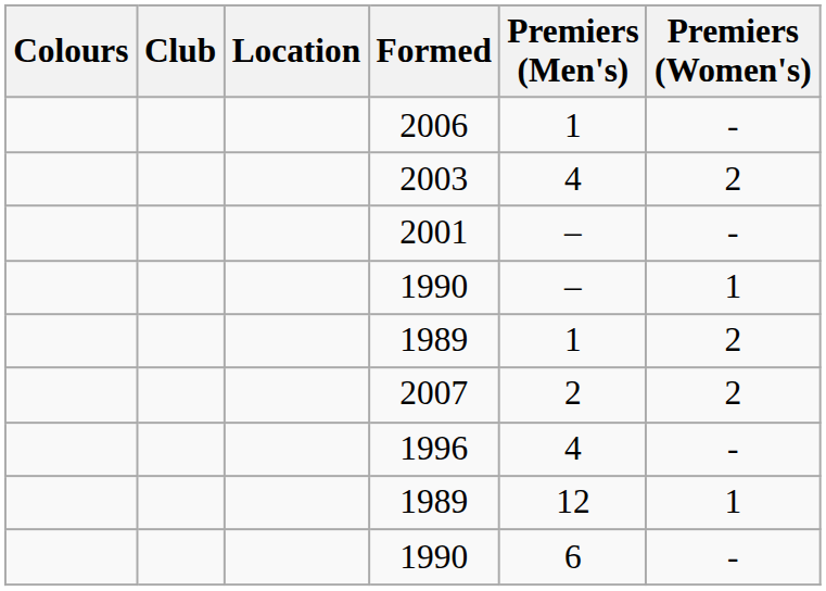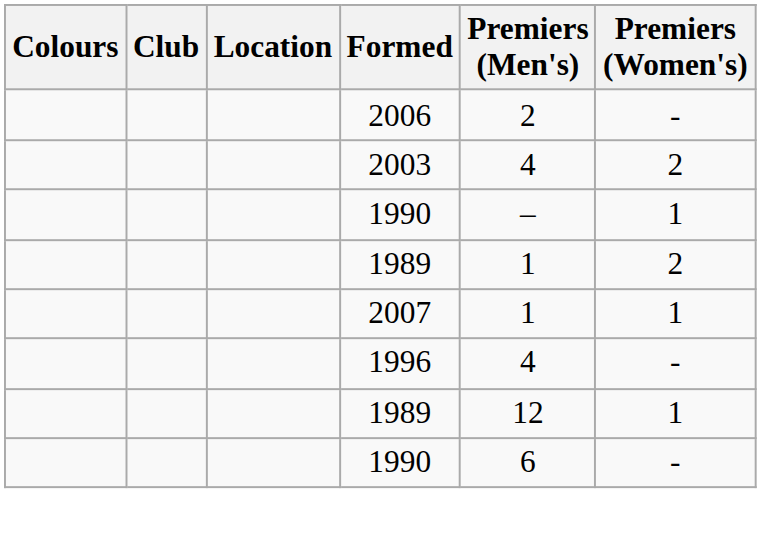 <table class="wikitable sortable" style=text-align:center>
 <tr>
 <th>Colours</th>
 <th>Club</th>
 <th>Location</th>
 <th>Formed</th>
 <th>Premiers<br>(Men's)</th>
 <th>Premiers<br>(Women's)</th>
 </tr>
 <tr>
 <td></td>
 <td></td>
 <td></td>
 <td>2006</td>
-<td>1</td>
+<td>2</td>
 <td>-</td>
 </tr>
 <tr>
 <td></td>
 <td></td>
 <td></td>
 <td>2003</td>
 <td>4</td>
 <td>2</td>
-</tr>
-<tr>
-<td></td>
-<td></td>
-<td></td>
-<td>2001</td>
-<td>–</td>
-<td>-</td>
 </tr>
 <tr>
 <td></td>
 <td></td>
 <td></td>
 <td>1990</td>
 <td>–</td>
 <td>1</td>
 </tr>
 <tr>
 <td></td>
 <td></td>
 <td></td>
 <td>1989</td>
 <td>1</td>
 <td>2</td>
 </tr>
 <tr>
 <td></td>
 <td></td>
 <td></td>
 <td>2007</td>
-<td>2</td>
-<td>2</td>
+<td>1</td>
+<td>1</td>
 </tr>
 <tr>
 <td></td>
 <td></td>
 <td></td>
 <td>1996</td>
 <td>4</td>
 <td>-</td>
 </tr>
 <tr>
 <td></td>
 <td></td>
 <td></td>
 <td>1989</td>
 <td>12</td>
 <td>1</td>
 </tr>
 <tr>
 <td></td>
 <td></td>
 <td></td>
 <td>1990</td>
 <td>6</td>
 <td>-</td>
 </tr>
 </table>
